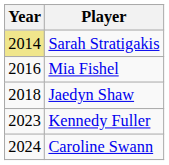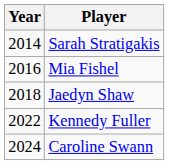 <table class="wikitable">
 <tr>
 <th>Year</th>
 <th>Player</th>
 </tr>
 <tr>
-<td style="background: khaki;">2014</td>
+<td>2014</td>
 <td> <a href='#'>Sarah Stratigakis</a></td>
 </tr>
 <tr>
 <td>2016</td>
 <td> <a href='#'>Mia Fishel</a></td>
 </tr>
 <tr>
 <td>2018</td>
 <td> <a href='#'>Jaedyn Shaw</a></td>
 </tr>
 <tr>
-<td>2023</td>
+<td>2022</td>
 <td> <a href='#'>Kennedy Fuller</a></td>
 </tr>
 <tr>
 <td>2024</td>
 <td> <a href='#'>Caroline Swann</a></td>
 </tr>
 </table>
